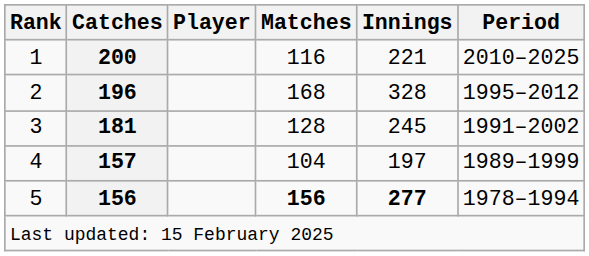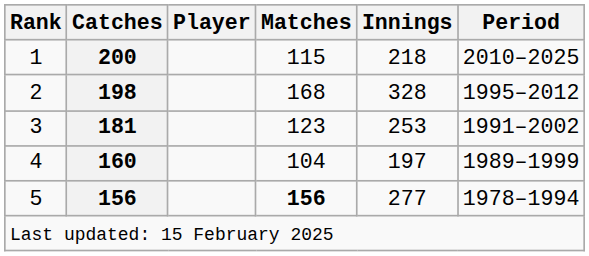 <table class="wikitable plainrowheaders sortable">
 <tr>
 <th scope=col>Rank</th>
 <th scope=col>Catches</th>
 <th scope=col>Player</th>
 <th scope=col>Matches</th>
 <th scope=col>Innings</th>
 <th scope=col>Period</th>
 </tr>
 <tr>
 <td align=center>1</td>
 <th scope=row style=text-align:center;>200</th>
 <td> </td>
-<td align=center>116</td>
-<td align=center>221</td>
+<td align=center>115</td>
+<td align=center>218</td>
 <td>2010–2025</td>
 </tr>
 <tr>
 <td align=center>2</td>
-<th scope=row style=text-align:center;>196</th>
+<th scope=row style=text-align:center;>198</th>
 <td></td>
 <td align=center>168</td>
 <td align=center>328</td>
 <td>1995–2012</td>
 </tr>
 <tr>
 <td align=center>3</td>
 <th scope=row style=text-align:center;>181</th>
 <td></td>
-<td align=center>128</td>
-<td align=center>245</td>
+<td align=center>123</td>
+<td align=center>253</td>
 <td>1991–2002</td>
 </tr>
 <tr>
 <td align=center>4</td>
-<th scope=row style=text-align:center;>157</th>
+<th scope=row style=text-align:center;>160</th>
 <td></td>
 <td align=center>104</td>
 <td align=center>197</td>
 <td>1989–1999</td>
 </tr>
 <tr>
 <td align=center>5</td>
 <th scope=row style=text-align:center;>156</th>
 <td></td>
 <td align=center><strong>156</strong></td>
-<td align=center><strong>277</strong></td>
+<td align=center>277</td>
 <td>1978–1994</td>
 </tr>
 <tr class=sortbottom>
 <td colspan=6><small>Last updated: 15 February 2025</small></td>
 </tr>
 </table>
